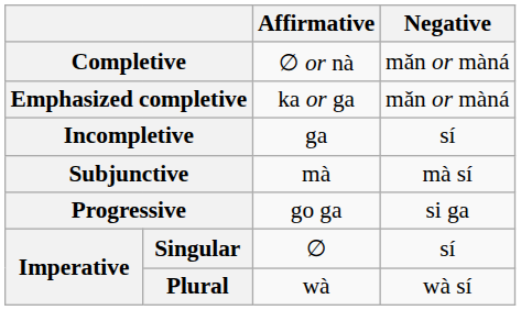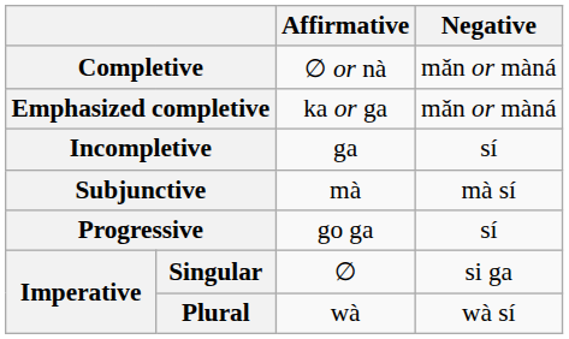 <table class="wikitable" style="text-align:center">
 <tr>
 <th colspan=2></th>
 <th>Affirmative</th>
 <th>Negative</th>
 </tr>
 <tr>
 <th colspan=2>Completive</th>
 <td>∅  <em>or</em>  nà</td>
 <td>mǎn  <em>or</em> màná</td>
 </tr>
 <tr>
 <th colspan=2>Emphasized completive</th>
 <td>ka <em>or</em> ga</td>
 <td>mǎn  <em>or</em> màná</td>
 </tr>
 <tr>
 <th colspan=2>Incompletive</th>
 <td>ga</td>
 <td>sí</td>
 </tr>
 <tr>
 <th colspan=2>Subjunctive</th>
 <td>mà</td>
 <td>mà sí</td>
 </tr>
 <tr>
 <th colspan=2>Progressive</th>
 <td>go ga</td>
-<td>si ga</td>
+<td>sí</td>
 </tr>
 <tr>
 <th rowspan=2>Imperative</th>
 <th>Singular</th>
 <td>∅</td>
-<td>sí</td>
+<td>si ga</td>
 </tr>
 <tr>
 <th>Plural</th>
 <td>wà</td>
 <td>wà sí</td>
 </tr>
 </table>
